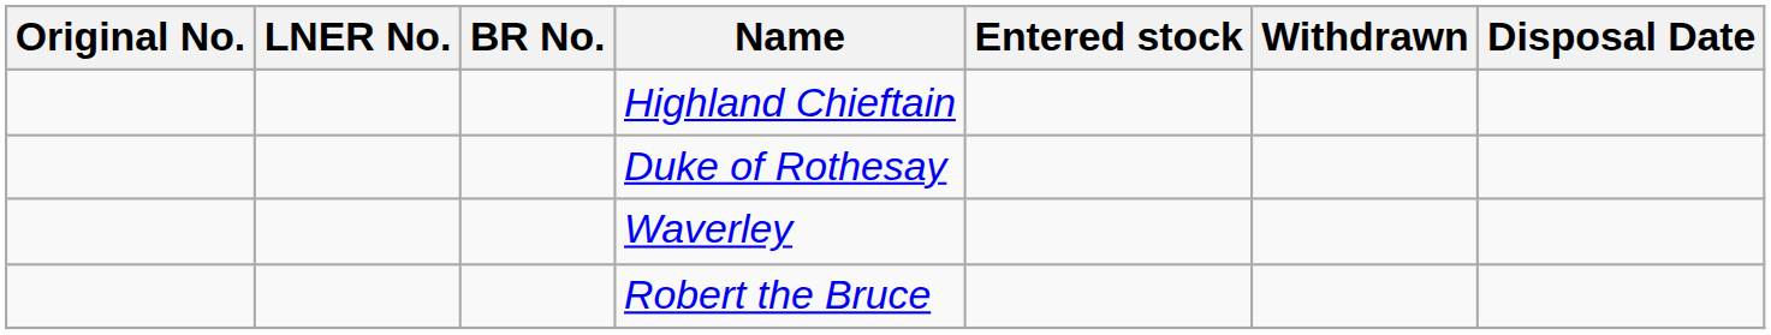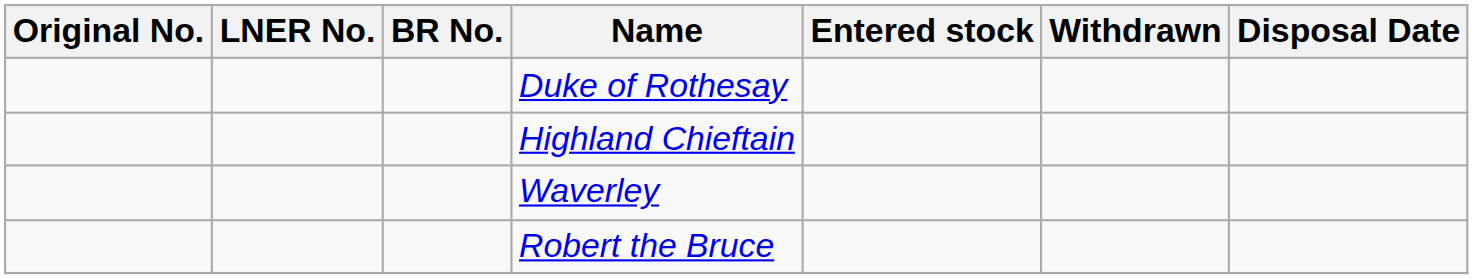 <table class="wikitable sortable">
 <tr>
 <th>Original No.</th>
 <th>LNER No.</th>
 <th>BR No.</th>
 <th>Name</th>
 <th>Entered stock</th>
 <th>Withdrawn</th>
 <th>Disposal Date</th>
 </tr>
 <tr>
 <td></td>
 <td></td>
 <td></td>
-<td><em><a href='#'>Highland Chieftain</a></em></td>
+<td><em><a href='#'>Duke of Rothesay</a></em></td>
 <td></td>
 <td></td>
 <td></td>
 </tr>
 <tr>
 <td></td>
 <td></td>
 <td></td>
-<td><em><a href='#'>Duke of Rothesay</a></em></td>
+<td><em><a href='#'>Highland Chieftain</a></em></td>
 <td></td>
 <td></td>
 <td></td>
 </tr>
 <tr>
 <td></td>
 <td></td>
 <td></td>
 <td><em><a href='#'>Waverley</a></em></td>
 <td></td>
 <td></td>
 <td></td>
 </tr>
 <tr>
 <td></td>
 <td></td>
 <td></td>
 <td><em><a href='#'>Robert the Bruce</a></em></td>
 <td></td>
 <td></td>
 <td></td>
 </tr>
 <tr>
 </tr>
 </table>
